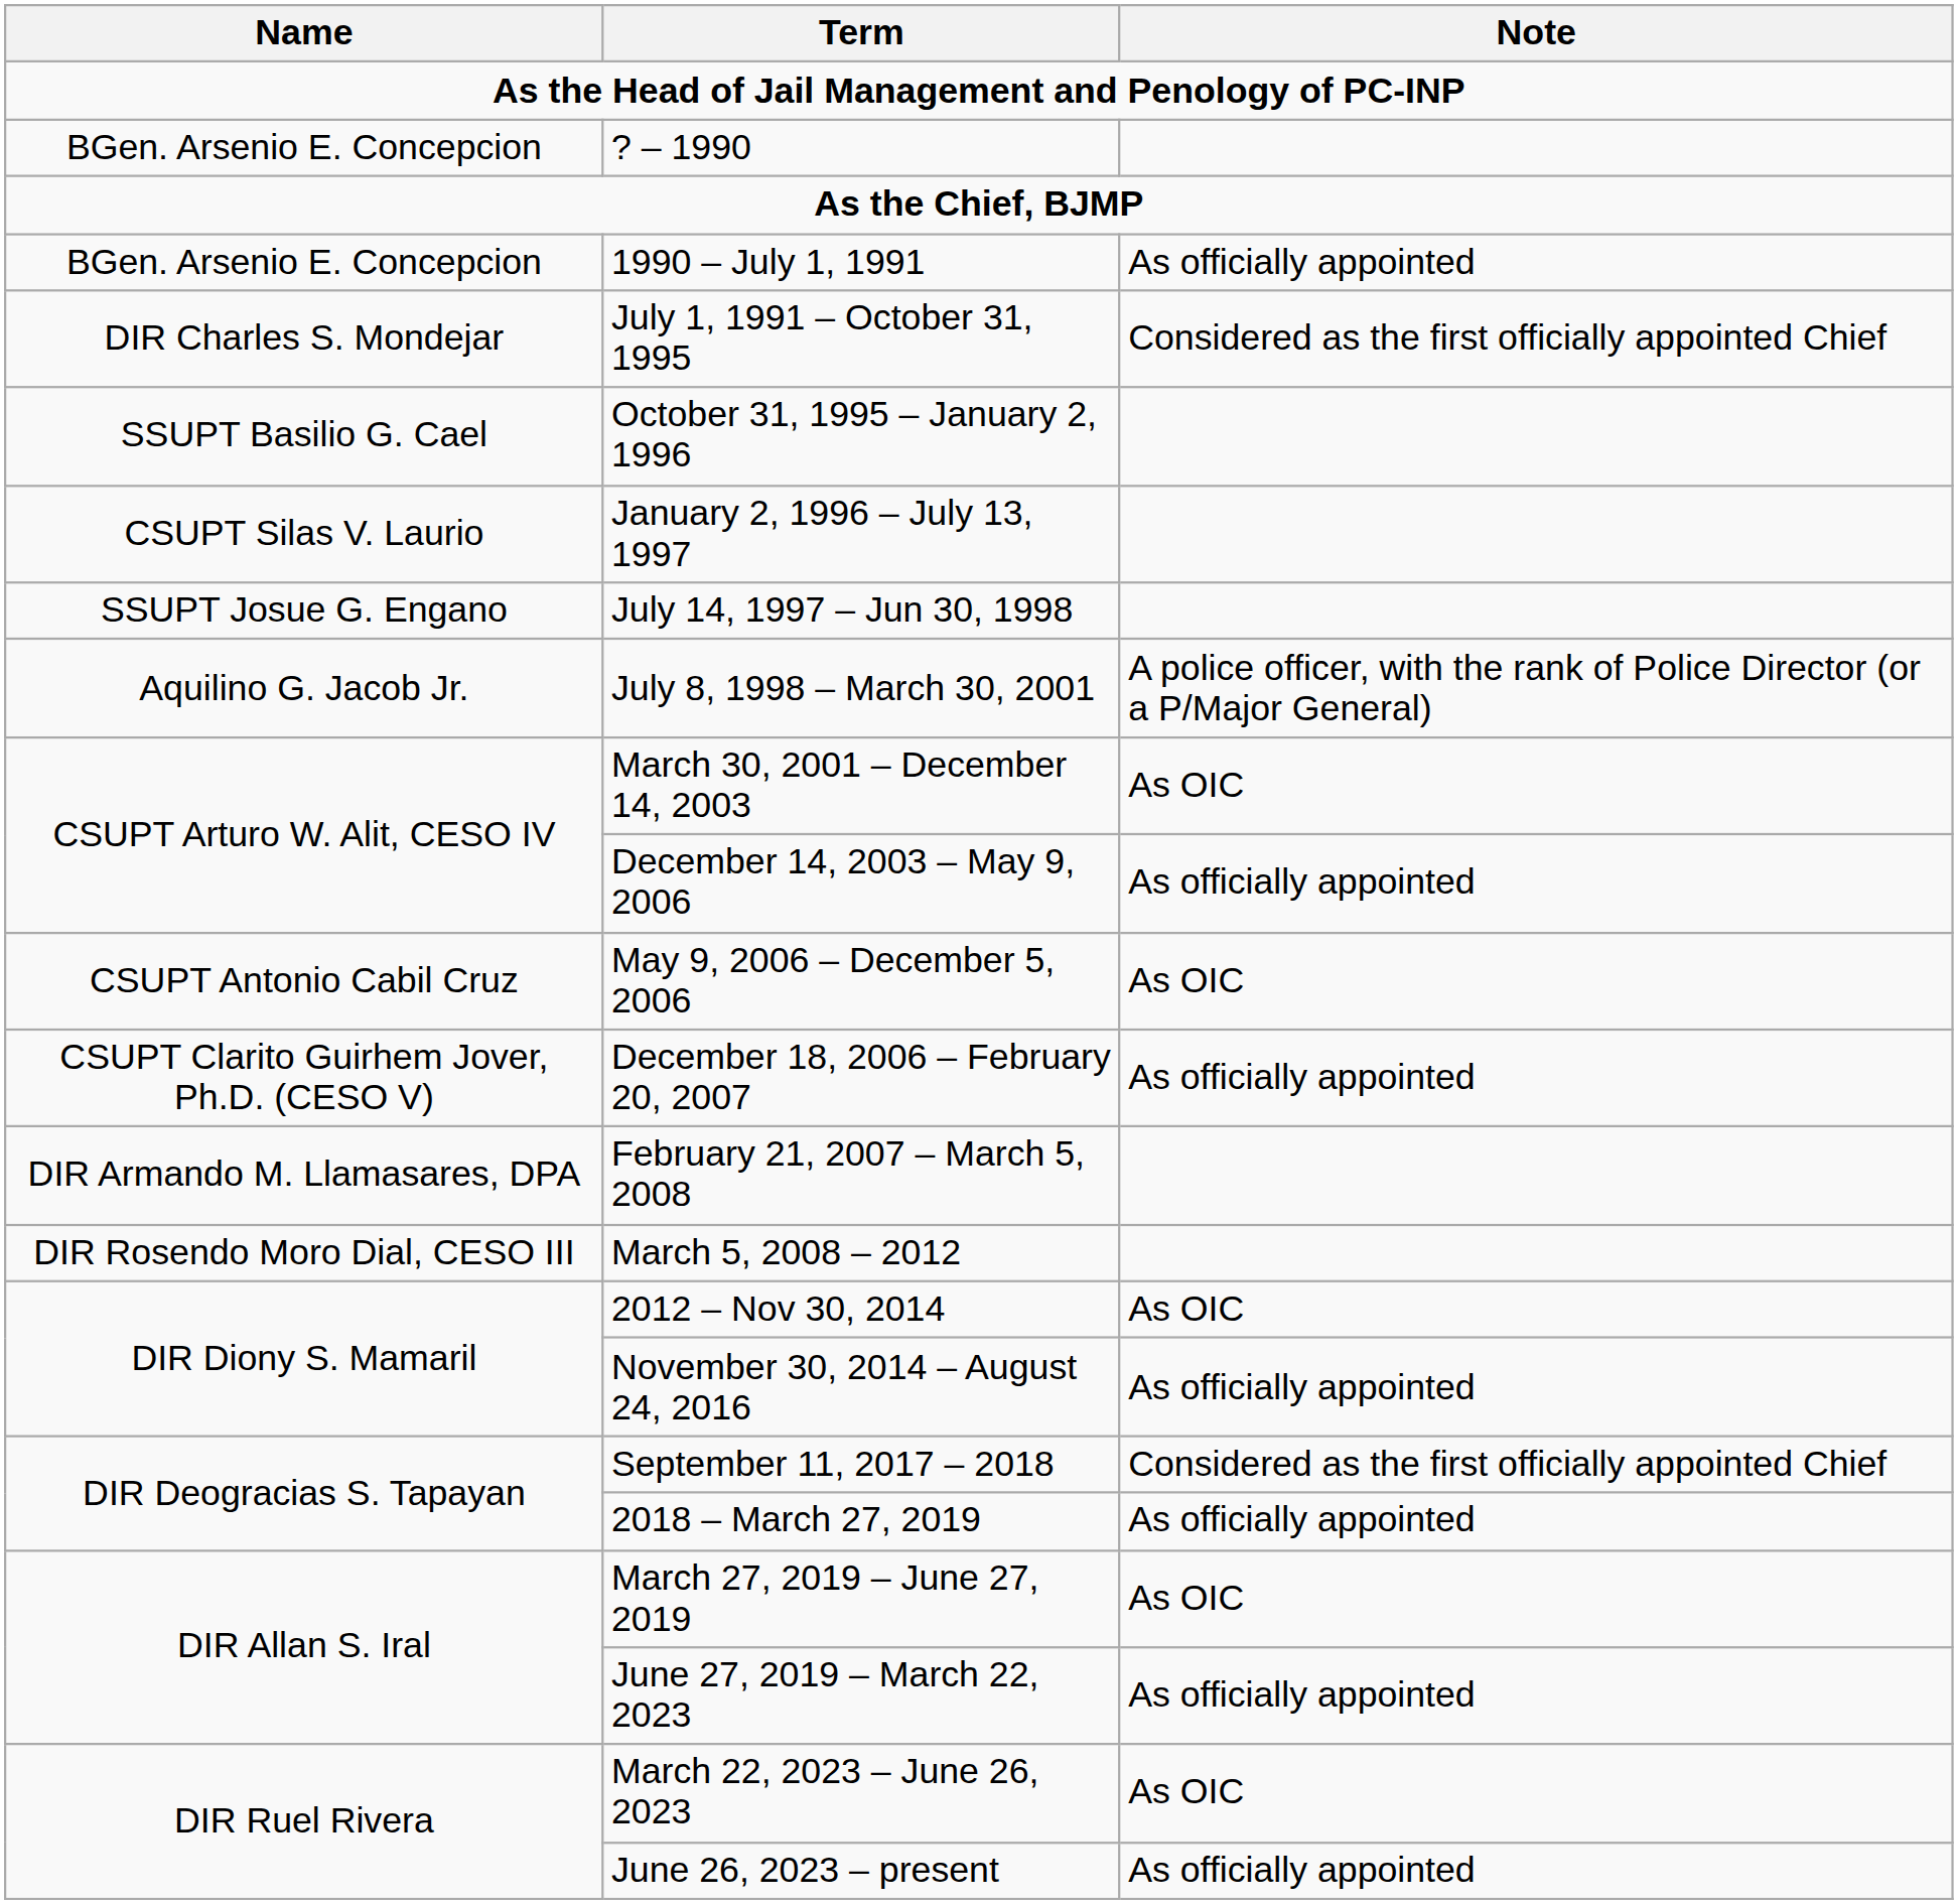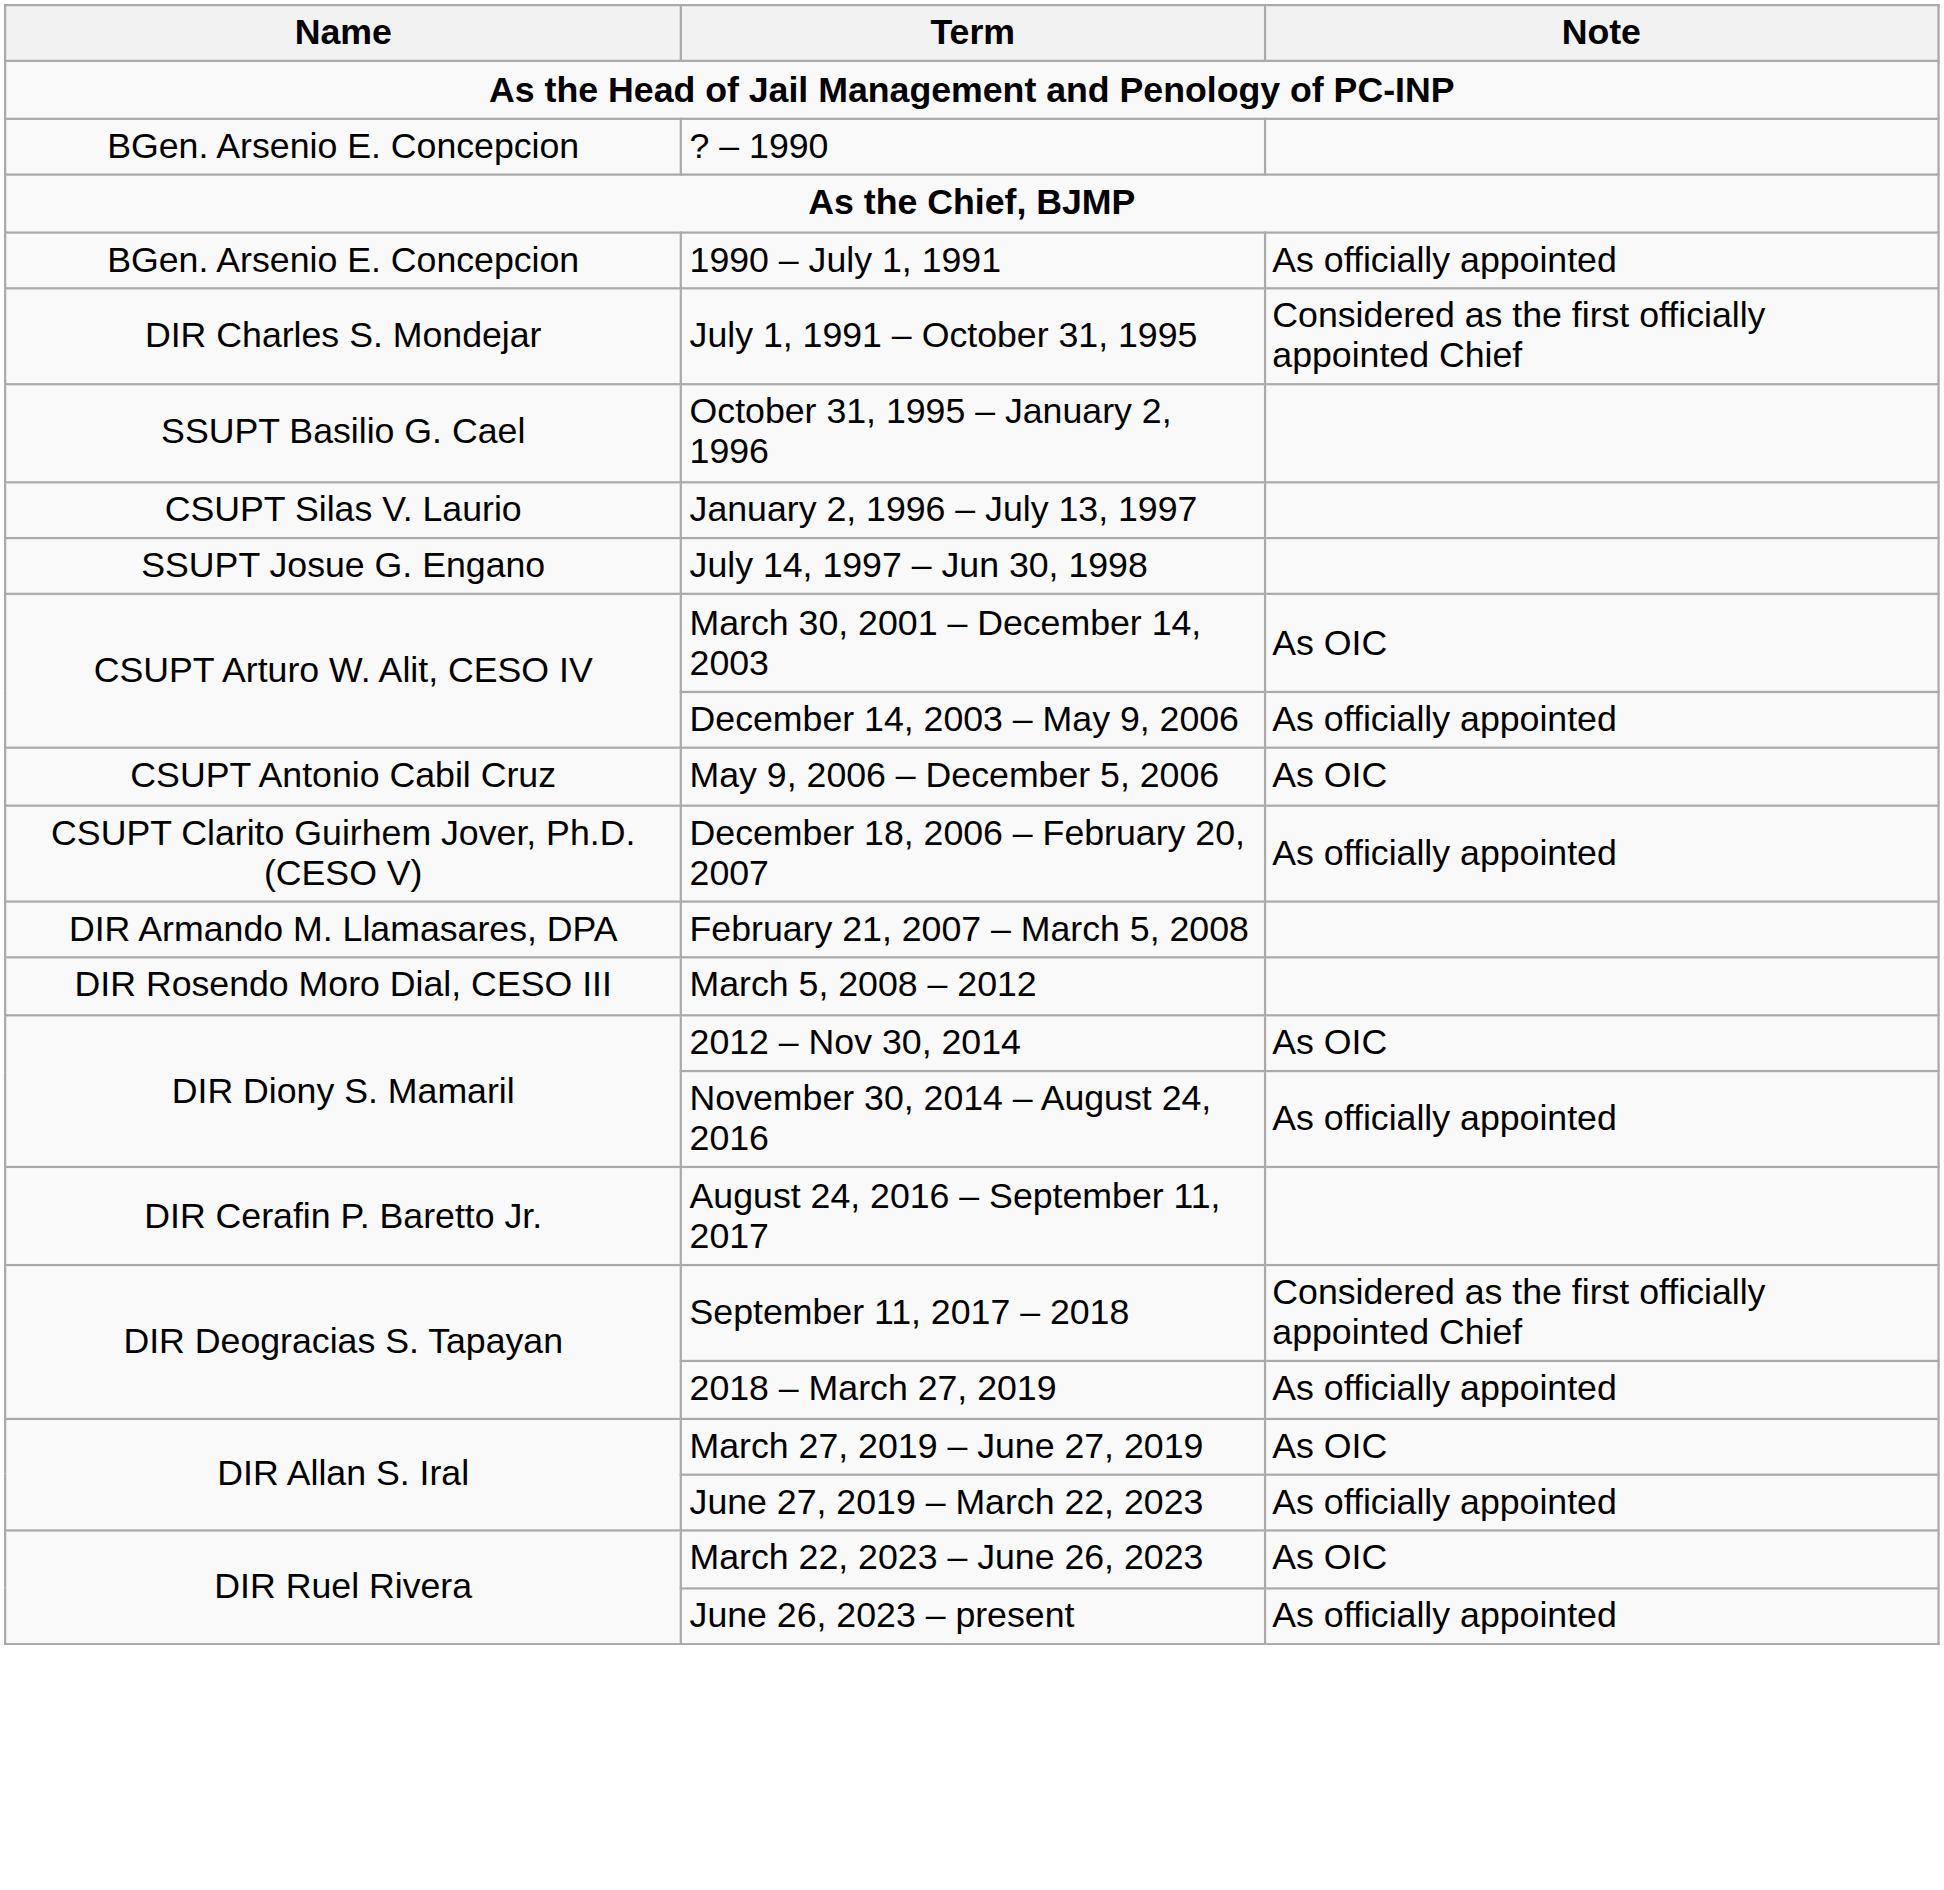 <table class="wikitable sortable">
 <tr>
 <th>Name</th>
 <th>Term</th>
 <th>Note</th>
 </tr>
 <tr>
 <td colspan="3" align="center"><strong>As the Head of Jail Management and Penology of PC-INP</strong></td>
 </tr>
 <tr>
 <td align="center">BGen. Arsenio E. Concepcion</td>
 <td>? – 1990</td>
 <td></td>
 </tr>
 <tr>
 <td colspan="3" align="center"><strong>As the Chief, BJMP</strong></td>
 </tr>
 <tr>
 <td align="center">BGen. Arsenio E. Concepcion</td>
 <td>1990 – July 1, 1991</td>
 <td>As officially appointed</td>
 </tr>
 <tr>
 <td align="center">DIR Charles S. Mondejar</td>
 <td>July 1, 1991 – October 31, 1995</td>
 <td>Considered as the first officially appointed Chief</td>
 </tr>
 <tr>
 <td align="center">SSUPT Basilio G. Cael</td>
 <td>October 31, 1995 – January 2, 1996</td>
 <td></td>
 </tr>
 <tr>
 <td align="center">CSUPT Silas V. Laurio</td>
 <td>January 2, 1996 – July 13, 1997</td>
 <td></td>
 </tr>
 <tr>
 <td align="center">SSUPT Josue G. Engano</td>
 <td>July 14, 1997 – Jun 30, 1998</td>
 <td></td>
 </tr>
 <tr>
-<td align="center">Aquilino G. Jacob Jr.</td>
-<td>July 8, 1998 – March 30, 2001</td>
-<td>A police officer, with the rank of Police Director (or a P/Major General)</td>
-</tr>
-<tr>
 <td rowspan="2" align="center">CSUPT Arturo W. Alit, CESO IV</td>
 <td>March 30, 2001 – December 14, 2003</td>
 <td>As OIC</td>
 </tr>
 <tr>
 <td>December 14, 2003 – May 9, 2006</td>
 <td>As officially appointed</td>
 </tr>
 <tr>
 <td align="center">CSUPT Antonio Cabil Cruz</td>
 <td>May 9, 2006 – December 5, 2006</td>
 <td>As OIC</td>
 </tr>
 <tr>
 <td align="center">CSUPT Clarito Guirhem Jover, Ph.D. (CESO V)</td>
 <td>December 18, 2006 – February 20, 2007</td>
 <td>As officially appointed</td>
 </tr>
 <tr>
 <td align="center">DIR Armando M. Llamasares, DPA </td>
 <td>February 21, 2007 – March 5, 2008</td>
 <td></td>
 </tr>
 <tr>
 <td align="center">DIR Rosendo Moro Dial, CESO III </td>
 <td>March 5, 2008 – 2012</td>
 <td></td>
 </tr>
 <tr>
 <td rowspan="2" align="center">DIR Diony S. Mamaril </td>
 <td>2012 – Nov 30, 2014</td>
 <td>As OIC</td>
 </tr>
 <tr>
 <td>November 30, 2014 – August 24, 2016</td>
 <td>As officially appointed</td>
 </tr>
 <tr>
+<td align="center">DIR Cerafin P. Baretto Jr.</td>
+<td>August 24, 2016 – September 11, 2017</td>
+<td></td>
+</tr>
+<tr>
 <td rowspan="2" align="center">DIR Deogracias S. Tapayan </td>
 <td>September 11, 2017 – 2018</td>
 <td>Considered as the first officially appointed Chief</td>
 </tr>
 <tr>
 <td>2018 – March 27, 2019</td>
 <td>As officially appointed</td>
 </tr>
 <tr>
 <td rowspan="2" align="center">DIR Allan S. Iral </td>
 <td>March 27, 2019 – June 27, 2019</td>
 <td>As OIC</td>
 </tr>
 <tr>
 <td>June 27, 2019 – March 22, 2023</td>
 <td>As officially appointed</td>
 </tr>
 <tr>
 <td rowspan="2" align="center">DIR Ruel Rivera </td>
 <td>March 22, 2023 – June 26, 2023</td>
 <td>As OIC</td>
 </tr>
 <tr>
 <td>June 26, 2023 – present</td>
 <td>As officially appointed</td>
 </tr>
 </table>
